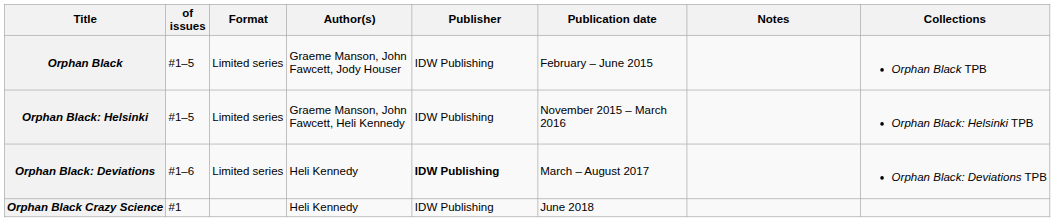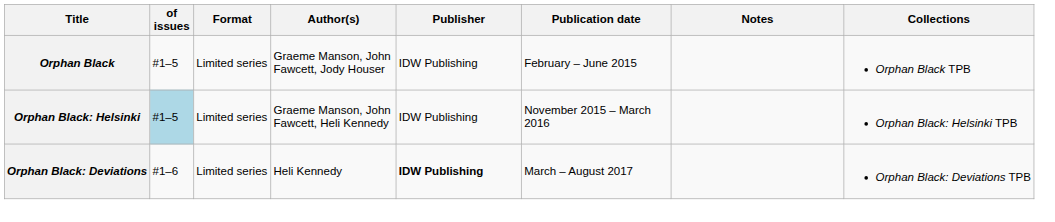 <table class="wikitable">
 <tr>
 <th>Title</th>
 <th style="width:40pt"> of issues</th>
 <th style="width:75pt">Format</th>
 <th style="width:125pt">Author(s)</th>
 <th style="width:125pt">Publisher</th>
 <th style="width:150pt">Publication date</th>
 <th style="width:175pt">Notes</th>
 <th>Collections</th>
 </tr>
 <tr>
 <th><em>Orphan Black</em></th>
 <td>#1–5</td>
 <td>Limited series</td>
 <td>Graeme Manson, John Fawcett, Jody Houser</td>
 <td>IDW Publishing</td>
 <td>February – June 2015</td>
 <td></td>
 <td><br><ul><li><em>Orphan Black</em> TPB</li></ul></td>
 </tr>
 <tr>
 <th><em>Orphan Black: Helsinki</em></th>
-<td>#1–5</td>
+<td style="background: lightblue;">#1–5</td>
 <td>Limited series</td>
 <td>Graeme Manson, John Fawcett, Heli Kennedy</td>
 <td>IDW Publishing</td>
 <td>November 2015 – March 2016</td>
 <td></td>
 <td><br><ul><li><em>Orphan Black: Helsinki</em> TPB</li></ul></td>
 </tr>
 <tr>
 <th><em>Orphan Black: Deviations</em></th>
 <td>#1–6</td>
 <td>Limited series</td>
 <td>Heli Kennedy</td>
 <td><strong>IDW Publishing</strong></td>
 <td>March – August 2017</td>
 <td></td>
 <td><br><ul><li><em>Orphan Black: Deviations</em> TPB</li></ul></td>
 </tr>
-<tr>
-<th><em>Orphan Black Crazy Science</em></th>
-<td>#1</td>
-<td></td>
-<td>Heli Kennedy</td>
-<td>IDW Publishing</td>
-<td>June 2018</td>
-<td></td>
-<td></td>
-</tr>
 </table>
